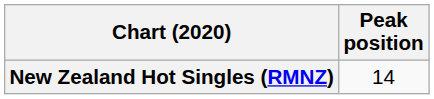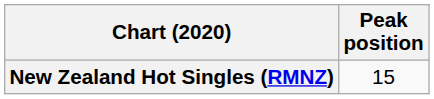 <table class="wikitable sortable plainrowheaders" style="text-align:center;">
 <tr>
 <th>Chart (2020)</th>
 <th>Peak<br>position</th>
 </tr>
 <tr>
 <th scope="row">New Zealand Hot Singles (<a href='#'>RMNZ</a>)</th>
-<td>14</td>
+<td>15</td>
 </tr>
 </table>
